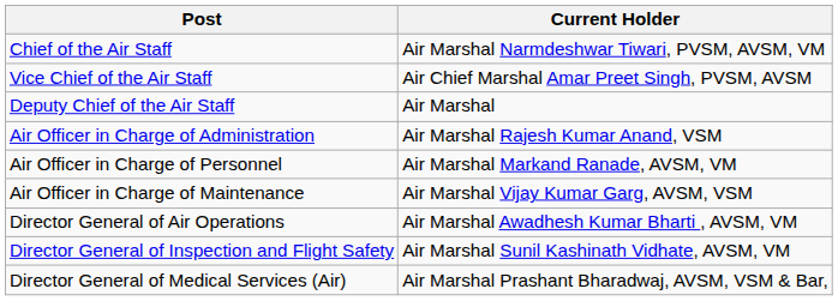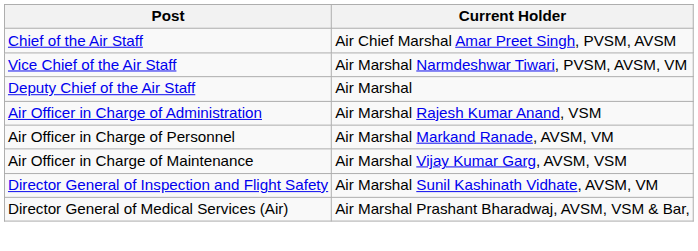 <table class="wikitable">
 <tr>
 <th>Post</th>
 <th>Current Holder</th>
 </tr>
 <tr>
 <td><a href='#'>Chief of the Air Staff</a></td>
-<td>Air Marshal <a href='#'>Narmdeshwar Tiwari</a>, PVSM, AVSM, VM</td>
+<td>Air Chief Marshal <a href='#'>Amar Preet Singh</a>, PVSM, AVSM</td>
 </tr>
 <tr>
 <td><a href='#'>Vice Chief of the Air Staff</a></td>
-<td>Air Chief Marshal <a href='#'>Amar Preet Singh</a>, PVSM, AVSM</td>
+<td>Air Marshal <a href='#'>Narmdeshwar Tiwari</a>, PVSM, AVSM, VM</td>
 </tr>
 <tr>
 <td><a href='#'>Deputy Chief of the Air Staff</a></td>
 <td>Air Marshal</td>
 </tr>
 <tr>
 <td><a href='#'>Air Officer in Charge of Administration</a></td>
 <td>Air Marshal <a href='#'>Rajesh Kumar Anand</a>, VSM</td>
 </tr>
 <tr>
 <td>Air Officer in Charge of Personnel</td>
 <td>Air Marshal <a href='#'>Markand Ranade</a>, AVSM, VM</td>
 </tr>
 <tr>
 <td>Air Officer in Charge of Maintenance</td>
 <td>Air Marshal <a href='#'>Vijay Kumar Garg</a>, AVSM, VSM</td>
 </tr>
 <tr>
-<td>Director General of Air Operations</td>
-<td>Air Marshal <a href='#'>Awadhesh Kumar Bharti </a>, AVSM, VM</td>
-</tr>
-<tr>
 <td><a href='#'>Director General of Inspection and Flight Safety</a></td>
 <td>Air Marshal <a href='#'>Sunil Kashinath Vidhate</a>, AVSM, VM</td>
 </tr>
 <tr>
 <td>Director General of Medical Services (Air)</td>
 <td>Air Marshal Prashant Bharadwaj, AVSM, VSM & Bar,</td>
 </tr>
 </table>
